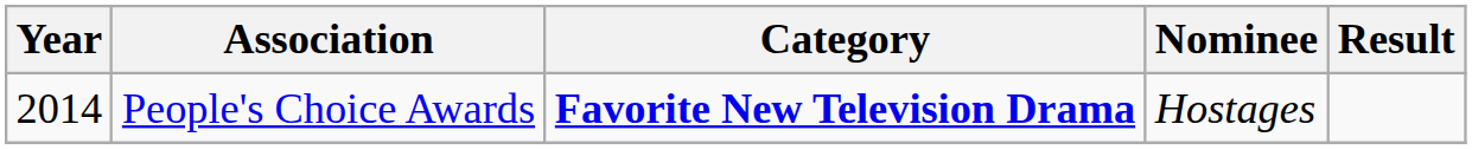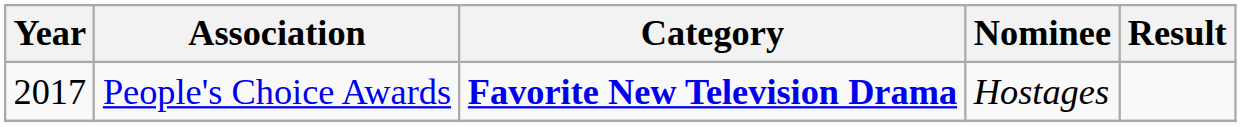 <table class="wikitable sortable">
 <tr>
 <th>Year</th>
 <th>Association</th>
 <th>Category</th>
 <th>Nominee</th>
 <th>Result</th>
 </tr>
 <tr>
-<td>2014</td>
+<td>2017</td>
 <td><a href='#'>People's Choice Awards</a></td>
 <td><strong><a href='#'>Favorite New Television Drama</a></strong></td>
 <td><em>Hostages</em></td>
 <td></td>
 </tr>
 <tr>
 </tr>
 </table>
